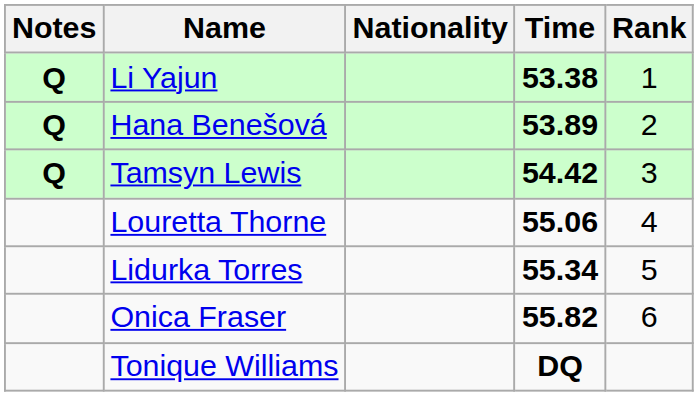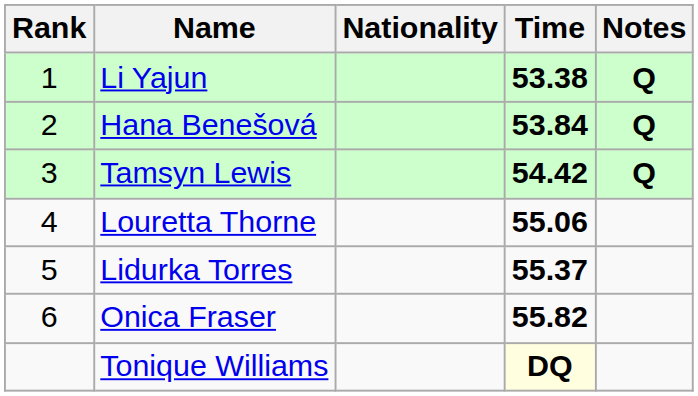 <table class="wikitable sortable" style="text-align:center">
 <tr>
-<th>Notes</th>
+<th>Rank</th>
 <th>Name</th>
 <th>Nationality</th>
 <th>Time</th>
-<th>Rank</th>
+<th>Notes</th>
 </tr>
 <tr bgcolor=ccffcc>
-<td><strong>Q</strong></td>
+<td>1</td>
 <td align=left><a href='#'>Li Yajun</a></td>
 <td align=left></td>
 <td><strong>53.38</strong></td>
-<td>1</td>
+<td><strong>Q</strong></td>
 </tr>
 <tr bgcolor=ccffcc>
-<td><strong>Q</strong></td>
+<td>2</td>
 <td align=left><a href='#'>Hana Benešová</a></td>
 <td align=left></td>
-<td><strong>53.89</strong></td>
-<td>2</td>
+<td><strong>53.84</strong></td>
+<td><strong>Q</strong></td>
 </tr>
 <tr bgcolor=ccffcc>
-<td><strong>Q</strong></td>
+<td>3</td>
 <td align=left><a href='#'>Tamsyn Lewis</a></td>
 <td align=left></td>
 <td><strong>54.42</strong></td>
-<td>3</td>
+<td><strong>Q</strong></td>
 </tr>
 <tr>
-<td></td>
+<td>4</td>
 <td align=left><a href='#'>Louretta Thorne</a></td>
 <td align=left></td>
 <td><strong>55.06</strong></td>
-<td>4</td>
+<td></td>
 </tr>
 <tr>
-<td></td>
+<td>5</td>
 <td align=left><a href='#'>Lidurka Torres</a></td>
 <td align=left></td>
-<td><strong>55.34</strong></td>
-<td>5</td>
+<td><strong>55.37</strong></td>
+<td></td>
 </tr>
 <tr>
-<td></td>
+<td>6</td>
 <td align=left><a href='#'>Onica Fraser</a></td>
 <td align=left></td>
 <td><strong>55.82</strong></td>
-<td>6</td>
+<td></td>
 </tr>
 <tr>
 <td></td>
 <td align=left><a href='#'>Tonique Williams</a></td>
 <td align=left></td>
-<td><strong>DQ</strong></td>
+<td style="background: lightyellow;"><strong>DQ</strong></td>
 <td></td>
 </tr>
 </table>
